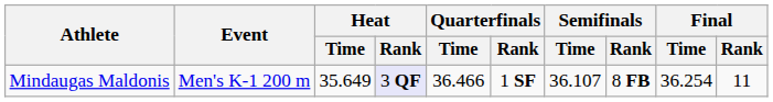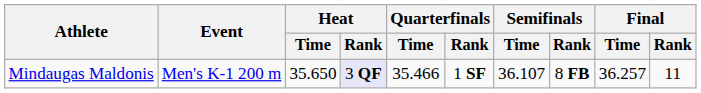 <table class=wikitable style="font-size:90%">
 <tr>
 <th rowspan="2">Athlete</th>
 <th rowspan="2">Event</th>
 <th colspan=2>Heat</th>
 <th colspan=2>Quarterfinals</th>
 <th colspan=2>Semifinals</th>
 <th colspan=2>Final</th>
 </tr>
 <tr style="font-size:95%">
 <th>Time</th>
 <th>Rank</th>
 <th>Time</th>
 <th>Rank</th>
 <th>Time</th>
 <th>Rank</th>
 <th>Time</th>
 <th>Rank</th>
 </tr>
 <tr align=center>
 <td align=left><a href='#'>Mindaugas Maldonis</a></td>
 <td align=left><a href='#'>Men's K-1 200 m</a></td>
-<td>35.649</td>
+<td>35.650</td>
 <td style="background: lavender;">3 <strong>QF</strong></td>
-<td>36.466</td>
+<td>35.466</td>
 <td>1 <strong>SF</strong></td>
 <td>36.107</td>
 <td>8 <strong>FB</strong></td>
-<td>36.254</td>
+<td>36.257</td>
 <td>11</td>
 </tr>
 </table>
